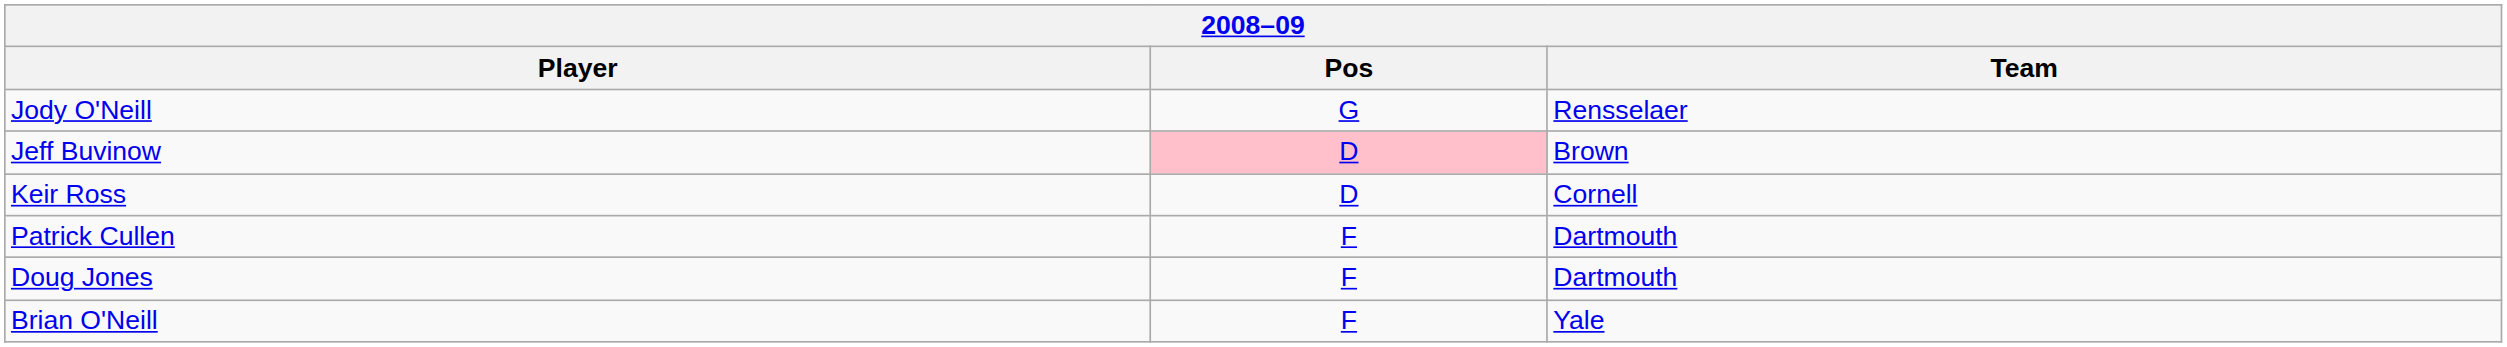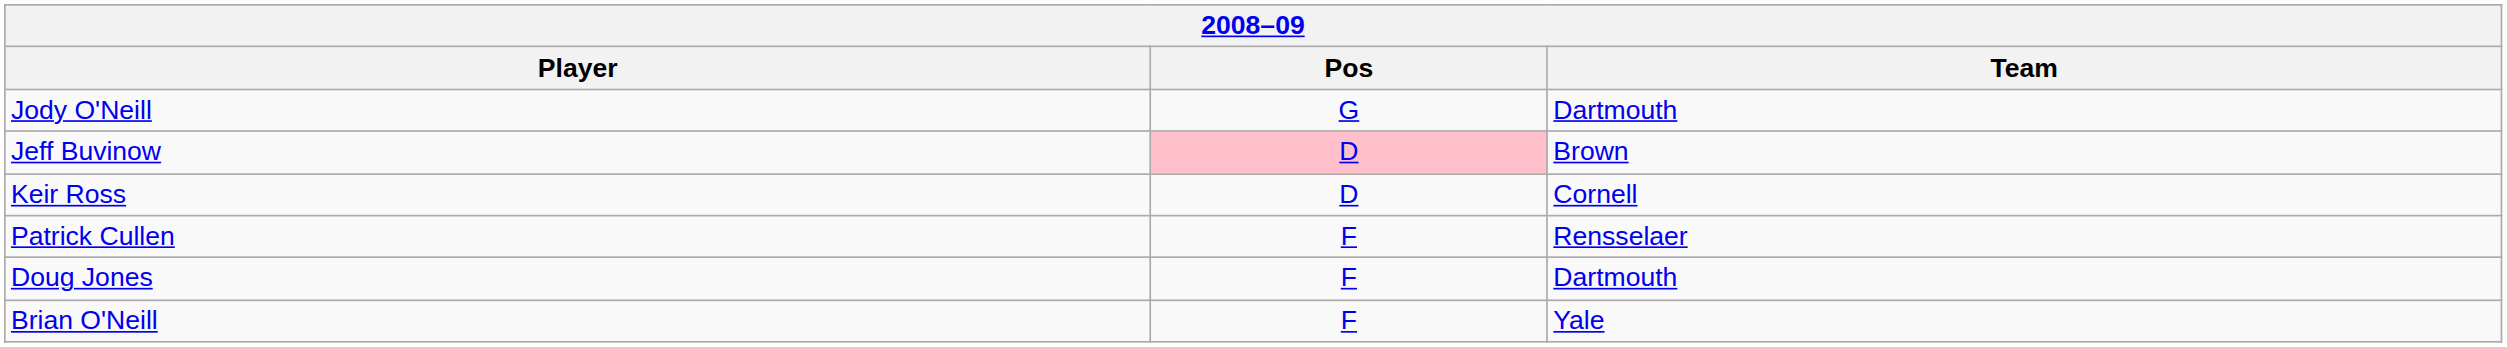 <table class="wikitable" width=95%>
 <tr>
 <th colspan=3><a href='#'>2008–09</a></th>
 </tr>
 <tr>
 <th>Player</th>
 <th>Pos</th>
 <th>Team</th>
 </tr>
 <tr>
 <td><a href='#'>Jody O'Neill</a></td>
 <td align=center><a href='#'>G</a></td>
-<td><a href='#'>Rensselaer</a></td>
+<td><a href='#'>Dartmouth</a></td>
 </tr>
 <tr>
 <td><a href='#'>Jeff Buvinow</a></td>
 <td align=center style="background: pink;"><a href='#'>D</a></td>
 <td><a href='#'>Brown</a></td>
 </tr>
 <tr>
 <td><a href='#'>Keir Ross</a></td>
 <td align=center><a href='#'>D</a></td>
 <td><a href='#'>Cornell</a></td>
 </tr>
 <tr>
 <td><a href='#'>Patrick Cullen</a></td>
 <td align=center><a href='#'>F</a></td>
-<td><a href='#'>Dartmouth</a></td>
+<td><a href='#'>Rensselaer</a></td>
 </tr>
 <tr>
 <td><a href='#'>Doug Jones</a></td>
 <td align=center><a href='#'>F</a></td>
 <td><a href='#'>Dartmouth</a></td>
 </tr>
 <tr>
 <td><a href='#'>Brian O'Neill</a></td>
 <td align=center><a href='#'>F</a></td>
 <td><a href='#'>Yale</a></td>
 </tr>
 </table>
